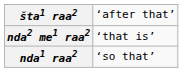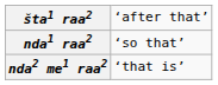 <table class="wikitable">
 <tr>
 <th><em>šta<sup>1</sup>  raa<sup>2</sup></em></th>
 <td>‘after that’</td>
 </tr>
 <tr>
+<th><em>nda<sup>1</sup>  raa<sup>2</sup></em></th>
+<td>‘so that’</td>
+</tr>
+<tr>
 <th><em>nda<sup>2</sup>  me<sup>1</sup> raa<sup>2</sup></em></th>
 <td>‘that is’</td>
 </tr>
-<tr>
-<th><em>nda<sup>1</sup>  raa<sup>2</sup></em></th>
-<td>‘so that’</td>
-</tr>
 </table>
